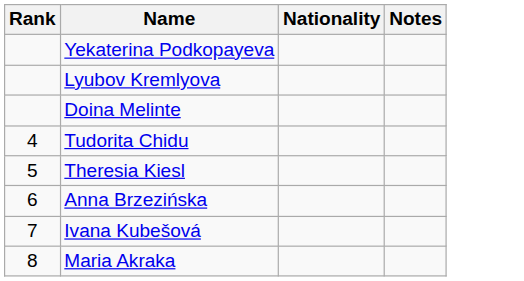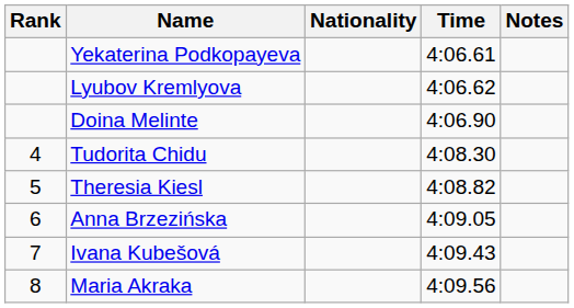 <table class="wikitable sortable" style="text-align:center">
 <tr>
 <th>Rank</th>
 <th>Name</th>
 <th>Nationality</th>
+<th>Time</th>
 <th>Notes</th>
 </tr>
 <tr>
 <td></td>
 <td align="left"><a href='#'>Yekaterina Podkopayeva</a></td>
 <td align=left></td>
+<td>4:06.61</td>
 <td></td>
 </tr>
 <tr>
 <td></td>
 <td align="left"><a href='#'>Lyubov Kremlyova</a></td>
 <td align=left></td>
+<td>4:06.62</td>
 <td></td>
 </tr>
 <tr>
 <td></td>
 <td align="left"><a href='#'>Doina Melinte</a></td>
 <td align=left></td>
+<td>4:06.90</td>
 <td></td>
 </tr>
 <tr>
 <td>4</td>
 <td align="left"><a href='#'>Tudorita Chidu</a></td>
 <td align=left></td>
+<td>4:08.30</td>
 <td></td>
 </tr>
 <tr>
 <td>5</td>
 <td align="left"><a href='#'>Theresia Kiesl</a></td>
 <td align=left></td>
+<td>4:08.82</td>
 <td></td>
 </tr>
 <tr>
 <td>6</td>
 <td align="left"><a href='#'>Anna Brzezińska</a></td>
 <td align=left></td>
+<td>4:09.05</td>
 <td></td>
 </tr>
 <tr>
 <td>7</td>
 <td align="left"><a href='#'>Ivana Kubešová</a></td>
 <td align=left></td>
+<td>4:09.43</td>
 <td></td>
 </tr>
 <tr>
 <td>8</td>
 <td align="left"><a href='#'>Maria Akraka</a></td>
 <td align=left></td>
+<td>4:09.56</td>
 <td></td>
 </tr>
 </table>
